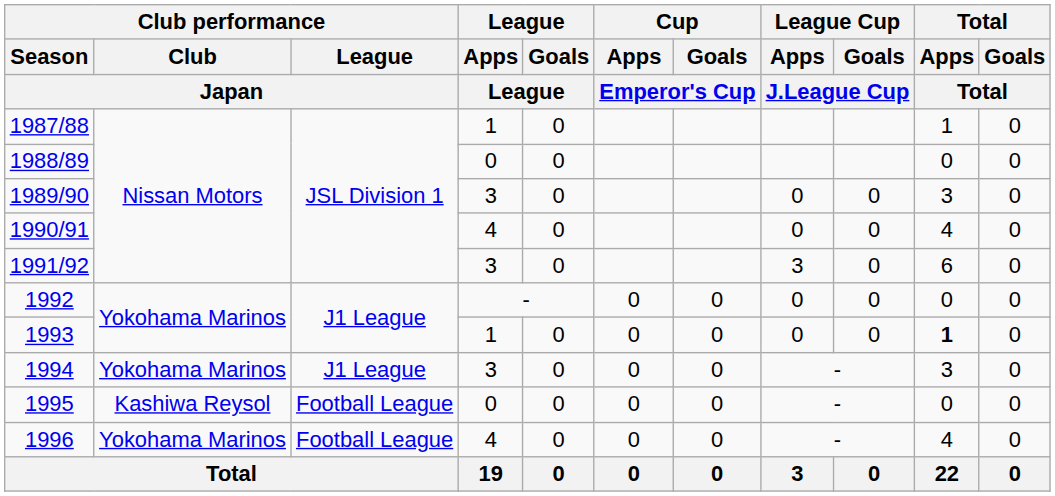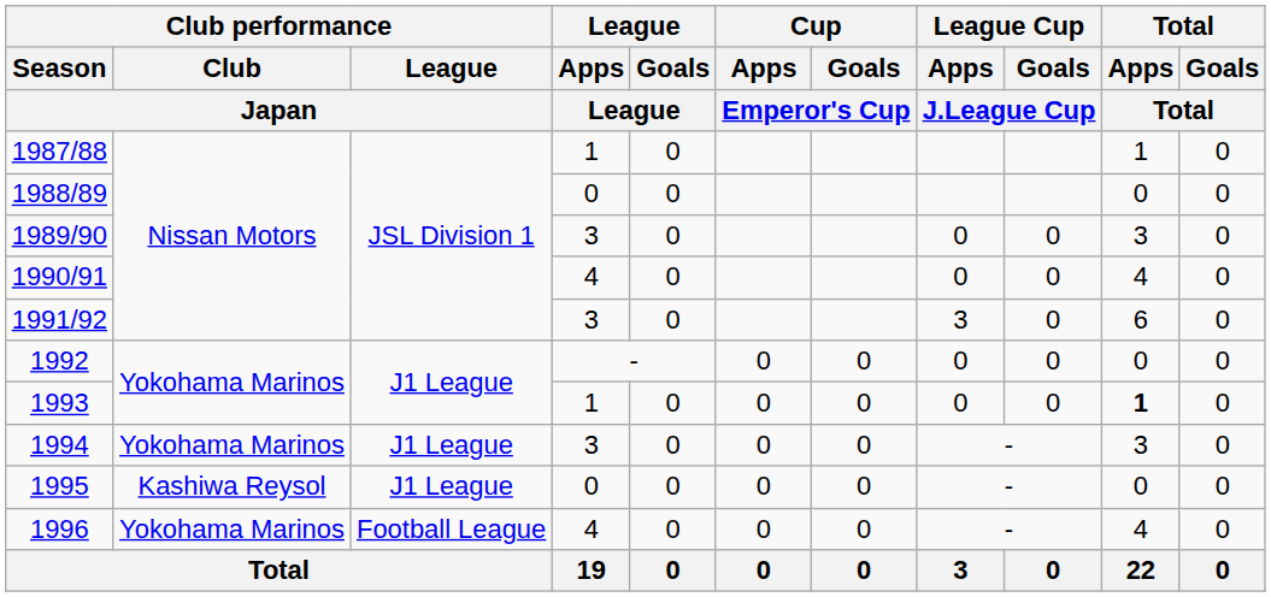 <table class="wikitable" style="text-align:center;">
 <tr>
 <th colspan=3>Club performance</th>
 <th colspan=2>League</th>
 <th colspan=2>Cup</th>
 <th colspan=2>League Cup</th>
 <th colspan=2>Total</th>
 </tr>
 <tr>
 <th>Season</th>
 <th>Club</th>
 <th>League</th>
 <th>Apps</th>
 <th>Goals</th>
 <th>Apps</th>
 <th>Goals</th>
 <th>Apps</th>
 <th>Goals</th>
 <th>Apps</th>
 <th>Goals</th>
 </tr>
 <tr>
 <th colspan=3>Japan</th>
 <th colspan=2>League</th>
 <th colspan=2><a href='#'>Emperor's Cup</a></th>
 <th colspan=2><a href='#'>J.League Cup</a></th>
 <th colspan=2>Total</th>
 </tr>
 <tr>
 <td><a href='#'>1987/88</a></td>
 <td rowspan="5"><a href='#'>Nissan Motors</a></td>
 <td rowspan="5"><a href='#'>JSL Division 1</a></td>
 <td>1</td>
 <td>0</td>
 <td></td>
 <td></td>
 <td></td>
 <td></td>
 <td>1</td>
 <td>0</td>
 </tr>
 <tr>
 <td><a href='#'>1988/89</a></td>
 <td>0</td>
 <td>0</td>
 <td></td>
 <td></td>
 <td></td>
 <td></td>
 <td>0</td>
 <td>0</td>
 </tr>
 <tr>
 <td><a href='#'>1989/90</a></td>
 <td>3</td>
 <td>0</td>
 <td></td>
 <td></td>
 <td>0</td>
 <td>0</td>
 <td>3</td>
 <td>0</td>
 </tr>
 <tr>
 <td><a href='#'>1990/91</a></td>
 <td>4</td>
 <td>0</td>
 <td></td>
 <td></td>
 <td>0</td>
 <td>0</td>
 <td>4</td>
 <td>0</td>
 </tr>
 <tr>
 <td><a href='#'>1991/92</a></td>
 <td>3</td>
 <td>0</td>
 <td></td>
 <td></td>
 <td>3</td>
 <td>0</td>
 <td>6</td>
 <td>0</td>
 </tr>
 <tr>
 <td><a href='#'>1992</a></td>
 <td rowspan="2"><a href='#'>Yokohama Marinos</a></td>
 <td rowspan="2"><a href='#'>J1 League</a></td>
 <td colspan="2">-</td>
 <td>0</td>
 <td>0</td>
 <td>0</td>
 <td>0</td>
 <td>0</td>
 <td>0</td>
 </tr>
 <tr>
 <td><a href='#'>1993</a></td>
 <td>1</td>
 <td>0</td>
 <td>0</td>
 <td>0</td>
 <td>0</td>
 <td>0</td>
 <td><strong>1</strong></td>
 <td>0</td>
 </tr>
 <tr>
 <td><a href='#'>1994</a></td>
 <td><a href='#'>Yokohama Marinos</a></td>
 <td><a href='#'>J1 League</a></td>
 <td>3</td>
 <td>0</td>
 <td>0</td>
 <td>0</td>
 <td colspan="2">-</td>
 <td>3</td>
 <td>0</td>
 </tr>
 <tr>
 <td><a href='#'>1995</a></td>
 <td><a href='#'>Kashiwa Reysol</a></td>
-<td><a href='#'>Football League</a></td>
+<td><a href='#'>J1 League</a></td>
 <td>0</td>
 <td>0</td>
 <td>0</td>
 <td>0</td>
 <td colspan="2">-</td>
 <td>0</td>
 <td>0</td>
 </tr>
 <tr>
 <td><a href='#'>1996</a></td>
 <td><a href='#'>Yokohama Marinos</a></td>
 <td><a href='#'>Football League</a></td>
 <td>4</td>
 <td>0</td>
 <td>0</td>
 <td>0</td>
 <td colspan="2">-</td>
 <td>4</td>
 <td>0</td>
 </tr>
 <tr>
 <th colspan=3>Total</th>
 <th>19</th>
 <th>0</th>
 <th>0</th>
 <th>0</th>
 <th>3</th>
 <th>0</th>
 <th>22</th>
 <th>0</th>
 </tr>
 </table>
